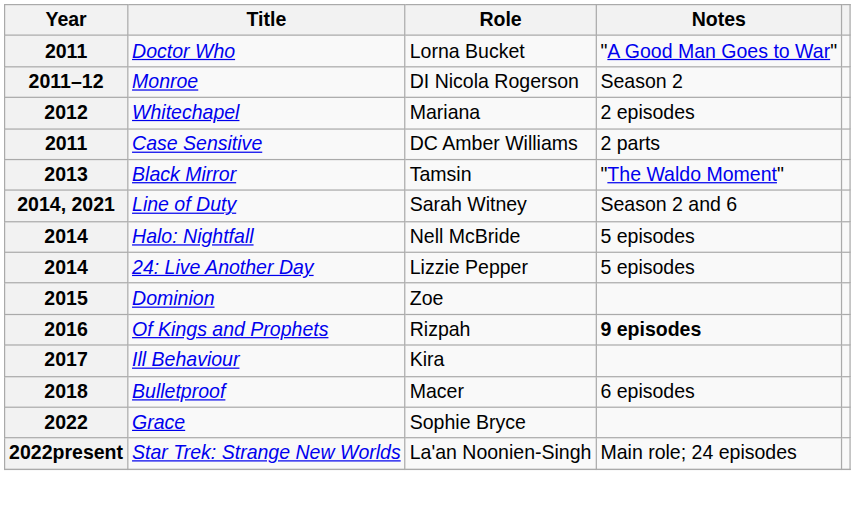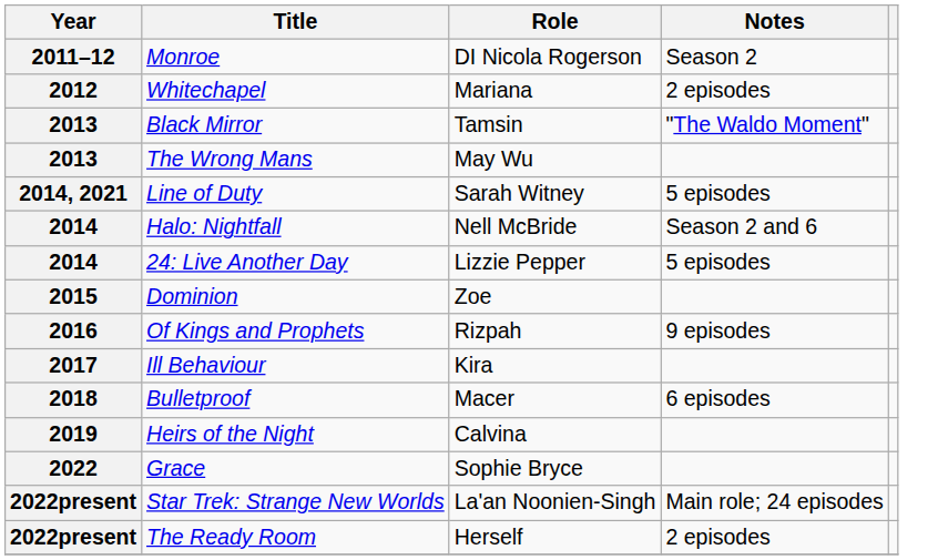 <table class="wikitable plainrowheaders sortable" style="margin-right: 0;">
 <tr>
 <th scope="col">Year</th>
 <th scope="col">Title</th>
 <th scope="col">Role</th>
 <th scope="col" class="unsortable">Notes</th>
 <th scope="col" class="unsortable"></th>
-</tr>
-<tr>
-<th scope="row">2011</th>
-<td><em><a href='#'>Doctor Who</a></em></td>
-<td>Lorna Bucket</td>
-<td>"<a href='#'>A Good Man Goes to War</a>"</td>
-<td style="text-align: center;"></td>
 </tr>
 <tr>
 <th scope="row">2011–12</th>
 <td><em><a href='#'>Monroe</a></em></td>
 <td>DI Nicola Rogerson</td>
 <td>Season 2</td>
 <td style="text-align: center;"></td>
 </tr>
 <tr>
 <th scope="row">2012</th>
 <td><em><a href='#'>Whitechapel</a></em></td>
 <td>Mariana</td>
 <td>2 episodes</td>
 <td style="text-align: center;"></td>
 </tr>
 <tr>
-<th scope="row">2011</th>
-<td><em><a href='#'>Case Sensitive</a></em></td>
-<td>DC Amber Williams</td>
-<td>2 parts</td>
-<td style="text-align: center;"></td>
-</tr>
-<tr>
 <th scope="row">2013</th>
 <td><em><a href='#'>Black Mirror</a></em></td>
 <td>Tamsin</td>
 <td>"<a href='#'>The Waldo Moment</a>"</td>
 <td style="text-align: center;"></td>
 </tr>
 <tr>
+<th scope="row">2013</th>
+<td><em><a href='#'>The Wrong Mans</a></em></td>
+<td>May Wu</td>
+<td></td>
+<td style="text-align: center;"></td>
+</tr>
+<tr>
 <th scope="row">2014, 2021</th>
 <td><em><a href='#'>Line of Duty</a></em></td>
 <td>Sarah Witney</td>
-<td>Season 2 and 6</td>
+<td>5 episodes</td>
 <td style="text-align: center;"></td>
 </tr>
 <tr>
 <th scope="row">2014</th>
 <td><em><a href='#'>Halo: Nightfall</a></em></td>
 <td>Nell McBride</td>
-<td>5 episodes</td>
+<td>Season 2 and 6</td>
 <td style="text-align: center;"></td>
 </tr>
 <tr>
 <th scope="row">2014</th>
 <td><em><a href='#'>24: Live Another Day</a></em></td>
 <td>Lizzie Pepper</td>
 <td>5 episodes</td>
 <td style="text-align: center;"></td>
 </tr>
 <tr>
 <th scope="row">2015</th>
 <td><em><a href='#'>Dominion</a></em></td>
 <td>Zoe</td>
 <td></td>
 <td style="text-align: center;"></td>
 </tr>
 <tr>
 <th scope="row">2016</th>
 <td><em><a href='#'>Of Kings and Prophets</a></em></td>
 <td>Rizpah</td>
-<td><strong>9 episodes</strong></td>
+<td>9 episodes</td>
 <td style="text-align: center;"></td>
 </tr>
 <tr>
 <th scope="row">2017</th>
 <td><em><a href='#'>Ill Behaviour</a></em></td>
 <td>Kira</td>
 <td></td>
 <td style="text-align: center;"></td>
 </tr>
 <tr>
 <th scope="row">2018</th>
 <td><em><a href='#'>Bulletproof</a></em></td>
 <td>Macer</td>
 <td>6 episodes</td>
 <td style="text-align: center;"></td>
 </tr>
 <tr>
+<th scope="row">2019</th>
+<td><em><a href='#'>Heirs of the Night</a></em></td>
+<td>Calvina</td>
+<td></td>
+<td style="text-align: center;"></td>
+</tr>
+<tr>
 <th scope="row">2022</th>
 <td><em><a href='#'>Grace</a></em></td>
 <td>Sophie Bryce</td>
 <td></td>
 <td style="text-align: center;"></td>
 </tr>
 <tr>
 <th scope="row">2022present</th>
 <td><em><a href='#'>Star Trek: Strange New Worlds</a></em></td>
 <td>La'an Noonien-Singh</td>
 <td>Main role; 24 episodes</td>
 <td></td>
 </tr>
 <tr>
+<th scope="row">2022present</th>
+<td><em><a href='#'>The Ready Room</a></em></td>
+<td>Herself</td>
+<td>2 episodes</td>
+<td></td>
+</tr>
+<tr>
 </tr>
 </table>
